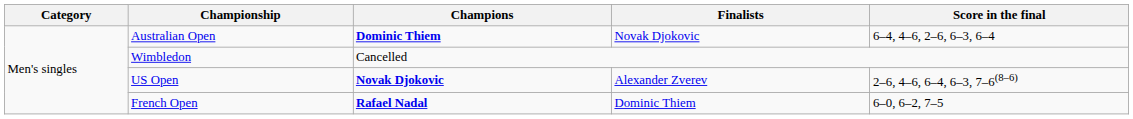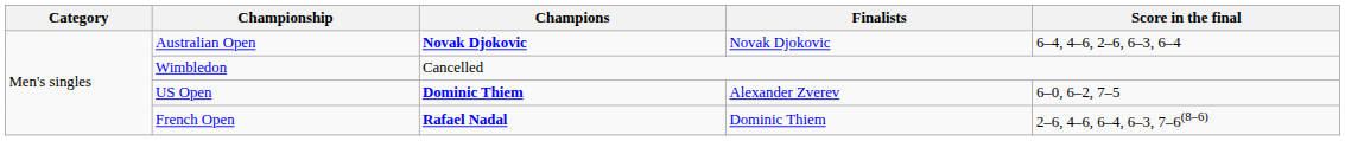 <table class="wikitable" style="font-size:90%;" width=100%>
 <tr>
 <th style="width: 11%;">Category</th>
 <th style="width: 20%;">Championship</th>
 <th style="width: 23%;">Champions</th>
 <th style="width: 23%;">Finalists</th>
 <th style="width: 23%;">Score in the final</th>
 </tr>
 <tr>
 <td rowspan="4">Men's singles</td>
 <td><a href='#'>Australian Open</a></td>
-<td> <strong><a href='#'>Dominic Thiem</a></strong></td>
+<td> <strong><a href='#'>Novak Djokovic</a></strong></td>
 <td> <a href='#'>Novak Djokovic</a></td>
 <td>6–4, 4–6, 2–6, 6–3, 6–4</td>
 </tr>
 <tr>
 <td><a href='#'>Wimbledon</a></td>
 <td colspan="3">Cancelled</td>
 </tr>
 <tr>
 <td><a href='#'>US Open</a></td>
-<td> <strong><a href='#'>Novak Djokovic</a></strong></td>
+<td> <strong><a href='#'>Dominic Thiem</a></strong></td>
 <td> <a href='#'>Alexander Zverev</a></td>
-<td>2–6, 4–6, 6–4, 6–3, 7–6<sup>(8–6)</sup></td>
+<td>6–0, 6–2, 7–5</td>
 </tr>
 <tr>
 <td><a href='#'>French Open</a></td>
 <td> <strong><a href='#'>Rafael Nadal</a></strong></td>
 <td> <a href='#'>Dominic Thiem</a></td>
-<td>6–0, 6–2, 7–5</td>
+<td>2–6, 4–6, 6–4, 6–3, 7–6<sup>(8–6)</sup></td>
 </tr>
 </table>
